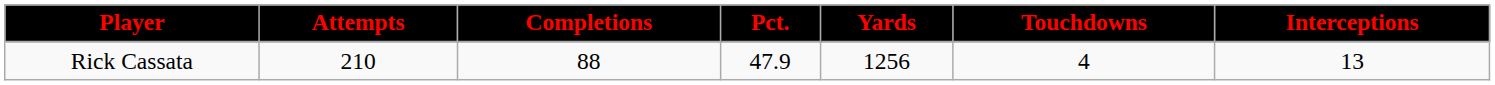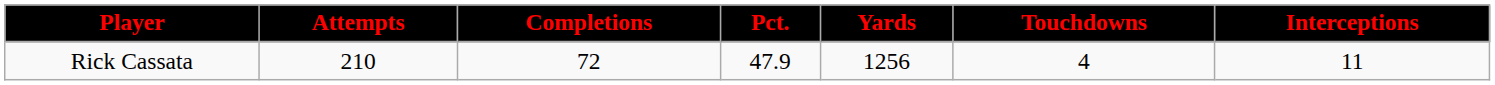 <table class="wikitable" style="width:80%;">
 <tr style="text-align:center; background:black; color:red;">
 <td><strong>Player</strong></td>
 <td><strong>Attempts</strong></td>
 <td><strong>Completions</strong></td>
 <td><strong>Pct.</strong></td>
 <td><strong>Yards</strong></td>
 <td><strong>Touchdowns</strong></td>
 <td><strong>Interceptions</strong></td>
 </tr>
 <tr style="text-align:center;" bgcolor="">
 <td>Rick Cassata</td>
 <td>210</td>
-<td>88</td>
+<td>72</td>
 <td>47.9</td>
 <td>1256</td>
 <td>4</td>
-<td>13</td>
+<td>11</td>
 </tr>
 </table>
